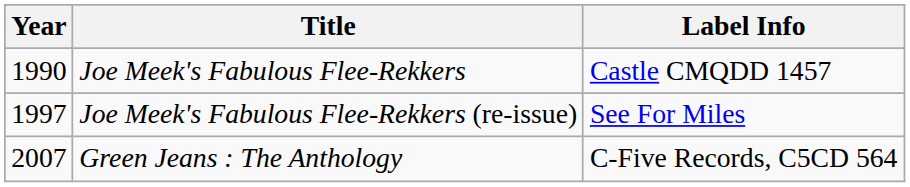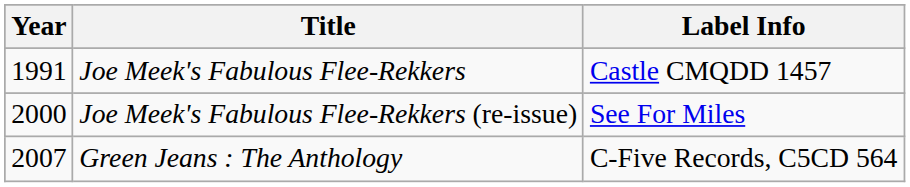 <table class="wikitable">
 <tr>
 <th>Year</th>
 <th>Title</th>
 <th>Label Info</th>
 </tr>
 <tr>
-<td>1990</td>
+<td>1991</td>
 <td><em>Joe Meek's Fabulous Flee-Rekkers</em></td>
 <td><a href='#'>Castle</a> CMQDD 1457</td>
 </tr>
 <tr>
-<td>1997</td>
+<td>2000</td>
 <td><em>Joe Meek's Fabulous Flee-Rekkers</em> (re-issue)</td>
 <td><a href='#'>See For Miles</a></td>
 </tr>
 <tr>
 <td>2007</td>
 <td><em>Green Jeans : The Anthology</em></td>
 <td>C-Five Records, C5CD 564</td>
 </tr>
 </table>
